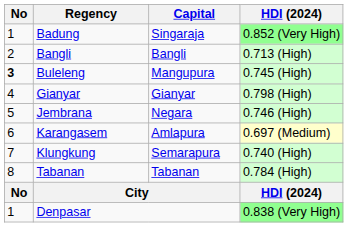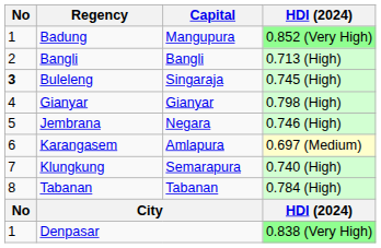 <table class="wikitable sortable">
 <tr>
 <th width="30">No</th>
 <th width="140">Regency</th>
 <th width="110"><a href='#'>Capital</a></th>
 <th><a href='#'>HDI</a> (2024)</th>
 </tr>
 <tr>
 <td>1</td>
 <td><a href='#'>Badung</a></td>
-<td><a href='#'>Singaraja</a></td>
+<td><a href='#'>Mangupura</a></td>
 <td style="background-color:#90FF90">0.852 (Very High)</td>
 </tr>
 <tr>
 <td>2</td>
 <td><a href='#'>Bangli</a></td>
 <td><a href='#'>Bangli</a></td>
 <td style="background-color:#D2FFD2">0.713 (High)</td>
 </tr>
 <tr>
 <td><strong>3</strong></td>
 <td><a href='#'>Buleleng</a></td>
-<td><a href='#'>Mangupura</a></td>
+<td><a href='#'>Singaraja</a></td>
 <td style="background-color:#D2FFD2">0.745 (High)</td>
 </tr>
 <tr>
 <td>4</td>
 <td><a href='#'>Gianyar</a></td>
 <td><a href='#'>Gianyar</a></td>
 <td style="background-color:#D2FFD2">0.798 (High)</td>
 </tr>
 <tr>
 <td>5</td>
 <td><a href='#'>Jembrana</a></td>
 <td><a href='#'>Negara</a></td>
 <td style="background-color:#D2FFD2">0.746 (High)</td>
 </tr>
 <tr>
 <td>6</td>
 <td><a href='#'>Karangasem</a></td>
 <td><a href='#'>Amlapura</a></td>
 <td style="background-color:#FFFFCC">0.697 (Medium)</td>
 </tr>
 <tr>
 <td>7</td>
 <td><a href='#'>Klungkung</a></td>
 <td><a href='#'>Semarapura</a></td>
 <td style="background-color:#D2FFD2">0.740 (High)</td>
 </tr>
 <tr>
 <td>8</td>
 <td><a href='#'>Tabanan</a></td>
 <td><a href='#'>Tabanan</a></td>
 <td style="background-color:#D2FFD2">0.784 (High)</td>
 </tr>
 <tr>
 <th>No</th>
 <th colspan="2">City</th>
 <th><a href='#'>HDI</a> (2024)</th>
 </tr>
 <tr>
 <td>1</td>
 <td colspan="2"><a href='#'>Denpasar</a></td>
 <td style="background-color:#90FF90">0.838 (Very High)</td>
 </tr>
 </table>
